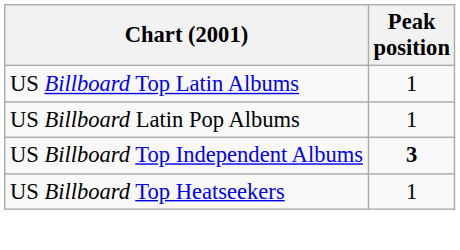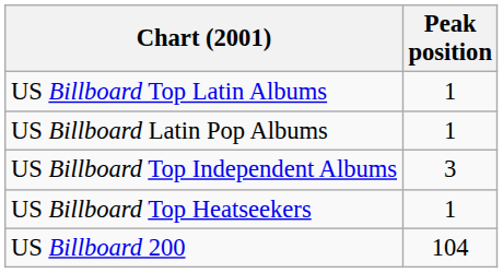 <table class="wikitable">
 <tr>
 <th align="left">Chart (2001)</th>
 <th align="left">Peak<br>position</th>
 </tr>
 <tr>
 <td align="left">US <a href='#'><em>Billboard</em> Top Latin Albums</a></td>
 <td align="center">1</td>
 </tr>
 <tr>
 <td align="left">US <em>Billboard</em> Latin Pop Albums</td>
 <td align="center">1</td>
 </tr>
 <tr>
 <td align="left">US <em>Billboard</em> <a href='#'>Top Independent Albums</a></td>
-<td align="center"><strong>3</strong></td>
+<td align="center">3</td>
 </tr>
 <tr>
 <td align="left">US <em>Billboard</em> <a href='#'>Top Heatseekers</a></td>
 <td align="center">1</td>
 </tr>
+<tr>
+<td align="left">US <a href='#'><em>Billboard</em> 200</a></td>
+<td align="center">104</td>
+</tr>
 </table>
